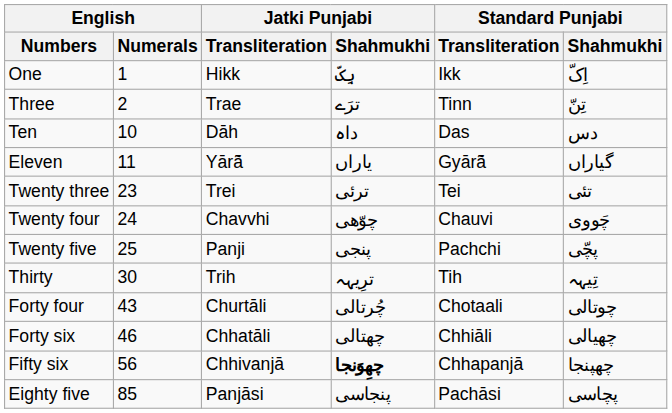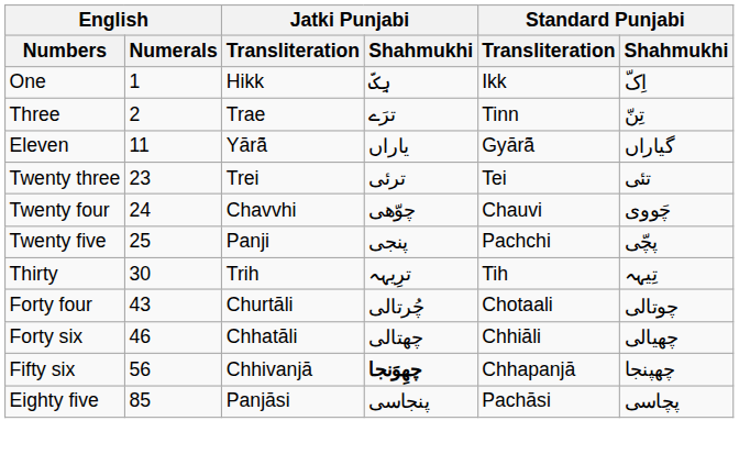 <table class="wikitable">
 <tr>
 <th colspan="2">English</th>
 <th colspan="2">Jatki Punjabi</th>
 <th colspan="2">Standard Punjabi</th>
 </tr>
 <tr>
 <th>Numbers</th>
 <th>Numerals</th>
 <th>Transliteration</th>
 <th>Shahmukhi</th>
 <th>Transliteration</th>
 <th>Shahmukhi</th>
 </tr>
 <tr>
 <td>One</td>
 <td>1</td>
 <td>Hikk</td>
 <td>ہِکّ</td>
 <td>Ikk</td>
 <td>اِکّ</td>
 </tr>
 <tr>
 <td>Three</td>
 <td>2</td>
 <td>Trae</td>
 <td>ترَے</td>
 <td>Tinn</td>
 <td>تِنّ</td>
-</tr>
-<tr>
-<td>Ten</td>
-<td>10</td>
-<td>Dāh</td>
-<td>داہ</td>
-<td>Das</td>
-<td>دس</td>
 </tr>
 <tr>
 <td>Eleven</td>
 <td>11</td>
 <td>Yārā̃</td>
 <td>یاراں</td>
 <td>Gyārā̃</td>
 <td>گیاراں</td>
 </tr>
 <tr>
 <td>Twenty three</td>
 <td>23</td>
 <td>Trei</td>
 <td>ترئی</td>
 <td>Tei</td>
 <td>تئی</td>
 </tr>
 <tr>
 <td>Twenty four</td>
 <td>24</td>
 <td>Chavvhi</td>
 <td>چوّھی</td>
 <td>Chauvi</td>
 <td>چَووی</td>
 </tr>
 <tr>
 <td>Twenty five</td>
 <td>25</td>
 <td>Panji</td>
 <td>پنجی</td>
 <td>Pachchi</td>
 <td>پچّی</td>
 </tr>
 <tr>
 <td>Thirty</td>
 <td>30</td>
 <td>Trih</td>
 <td>ترِیہہ</td>
 <td>Tih</td>
 <td>تِیہہ</td>
 </tr>
 <tr>
 <td>Forty four</td>
 <td>43</td>
 <td>Churtāli</td>
 <td>چُرتالی</td>
 <td>Chotaali</td>
 <td>چوتالی</td>
 </tr>
 <tr>
 <td>Forty six</td>
 <td>46</td>
 <td>Chhatāli</td>
 <td>چھتالی</td>
 <td>Chhiāli</td>
 <td>چھیالی</td>
 </tr>
 <tr>
 <td>Fifty six</td>
 <td>56</td>
 <td>Chhivanjā</td>
 <td><strong>چھِوَنجا</strong></td>
 <td>Chhapanjā</td>
 <td>چھپنجا</td>
 </tr>
 <tr>
 <td>Eighty five</td>
 <td>85</td>
 <td>Panjāsi</td>
 <td>پنجاسی</td>
 <td>Pachāsi</td>
 <td>پچاسی</td>
 </tr>
 </table>
